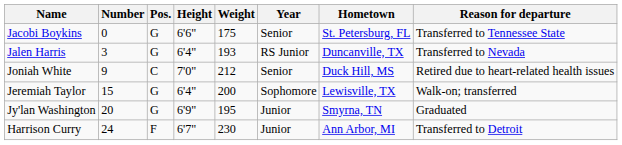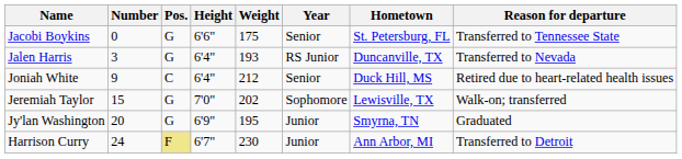 <table class="wikitable sortable" border="1">
 <tr>
 <th>Name</th>
 <th>Number</th>
 <th>Pos.</th>
 <th>Height</th>
 <th>Weight</th>
 <th>Year</th>
 <th>Hometown</th>
 <th class="unsortable">Reason for departure</th>
 </tr>
 <tr>
 <td><a href='#'>Jacobi Boykins</a></td>
 <td>0</td>
 <td>G</td>
 <td>6'6"</td>
 <td>175</td>
 <td>Senior</td>
 <td><a href='#'>St. Petersburg, FL</a></td>
 <td>Transferred to <a href='#'>Tennessee State</a></td>
 </tr>
 <tr>
 <td><a href='#'>Jalen Harris</a></td>
 <td>3</td>
 <td>G</td>
 <td>6'4"</td>
 <td>193</td>
 <td>RS Junior</td>
 <td><a href='#'>Duncanville, TX</a></td>
 <td>Transferred to <a href='#'>Nevada</a></td>
 </tr>
 <tr>
 <td>Joniah White</td>
 <td>9</td>
 <td>C</td>
-<td>7'0"</td>
+<td>6'4"</td>
 <td>212</td>
 <td>Senior</td>
 <td><a href='#'>Duck Hill, MS</a></td>
 <td>Retired due to heart-related health issues</td>
 </tr>
 <tr>
 <td>Jeremiah Taylor</td>
 <td>15</td>
 <td>G</td>
-<td>6'4"</td>
-<td>200</td>
+<td>7'0"</td>
+<td>202</td>
 <td>Sophomore</td>
 <td><a href='#'>Lewisville, TX</a></td>
 <td>Walk-on; transferred</td>
 </tr>
 <tr>
 <td>Jy'lan Washington</td>
 <td>20</td>
 <td>G</td>
 <td>6'9"</td>
 <td>195</td>
 <td>Junior</td>
 <td><a href='#'>Smyrna, TN</a></td>
 <td>Graduated</td>
 </tr>
 <tr>
 <td>Harrison Curry</td>
 <td>24</td>
-<td>F</td>
+<td style="background: khaki;">F</td>
 <td>6'7"</td>
 <td>230</td>
 <td>Junior</td>
 <td><a href='#'>Ann Arbor, MI</a></td>
 <td>Transferred to <a href='#'>Detroit</a></td>
 </tr>
 </table>
